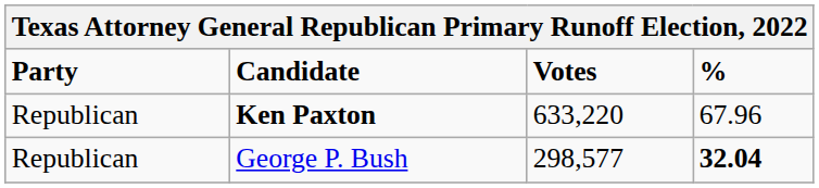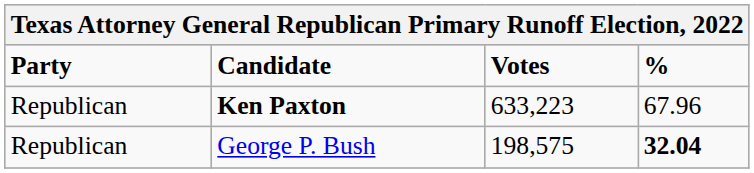 <table class="wikitable">
 <tr>
 <th colspan="4">Texas Attorney General Republican Primary Runoff Election, 2022</th>
 </tr>
 <tr>
 <td><strong>Party</strong></td>
 <td><strong>Candidate</strong></td>
 <td><strong>Votes</strong></td>
 <td><strong>%</strong></td>
 </tr>
 <tr>
 <td>Republican</td>
 <td><strong>Ken Paxton</strong></td>
-<td>633,220</td>
+<td>633,223</td>
 <td>67.96</td>
 </tr>
 <tr>
 <td>Republican</td>
 <td><a href='#'>George P. Bush</a></td>
-<td>298,577</td>
+<td>198,575</td>
 <td><strong>32.04</strong></td>
 </tr>
 </table>
